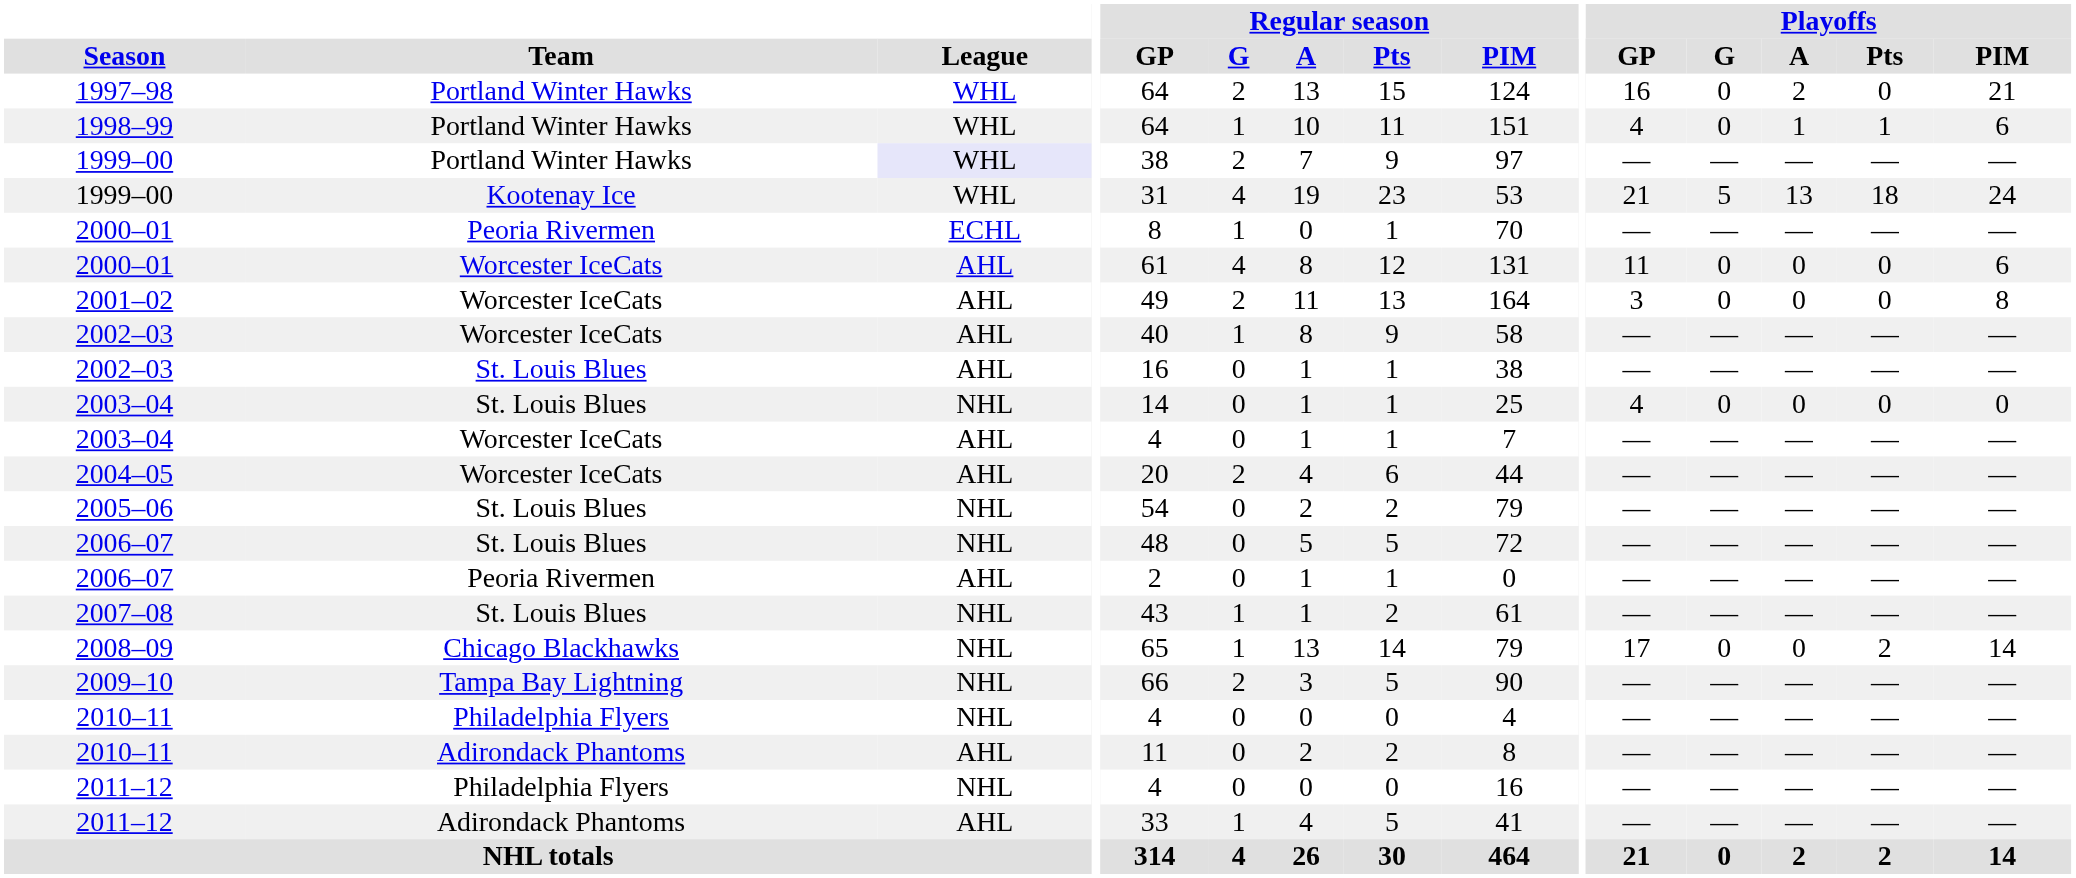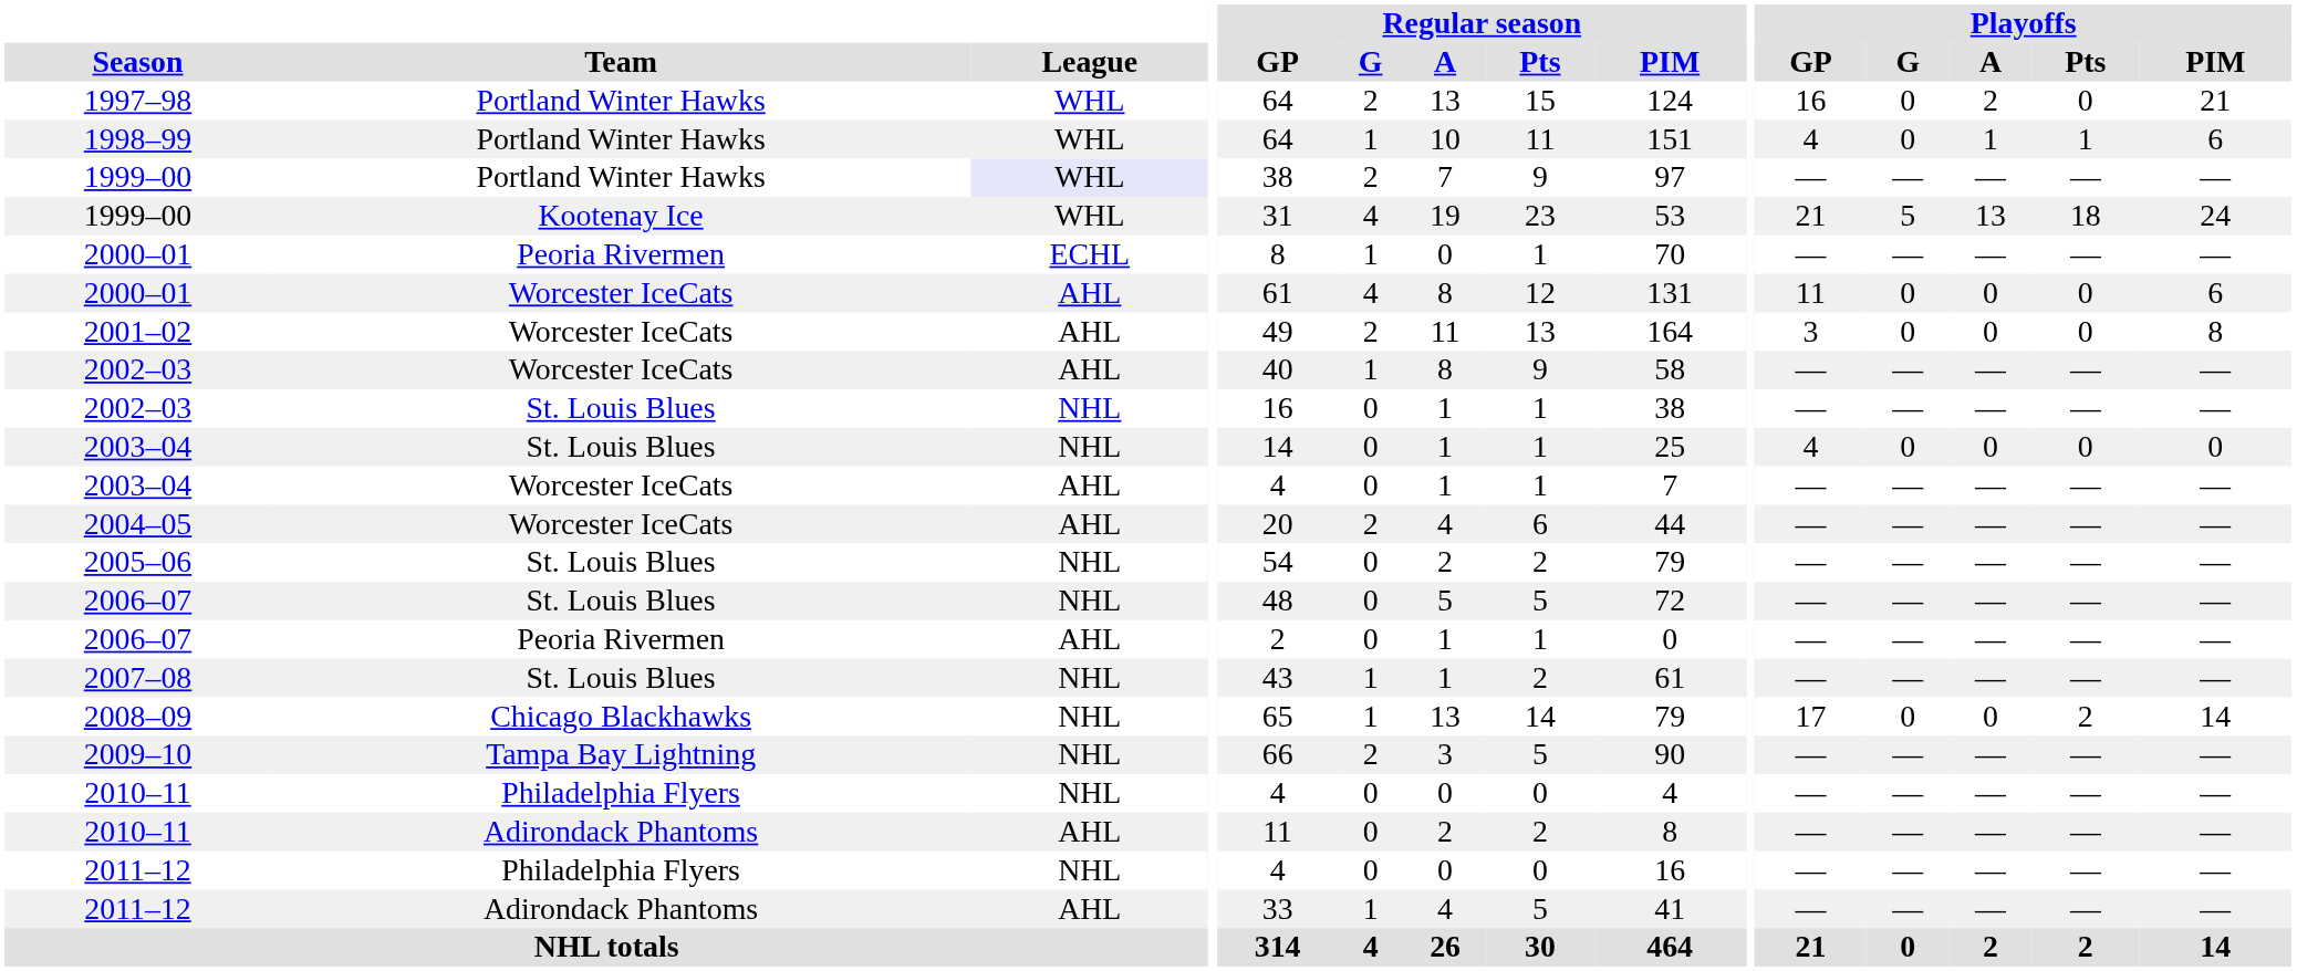 <table border="0" cellpadding="1" cellspacing="0" style="text-align:center; width:75%">
 <tr bgcolor="#e0e0e0">
 <th colspan="3" bgcolor="#ffffff"></th>
 <th rowspan="99" bgcolor="#ffffff"></th>
 <th colspan="5"><a href='#'>Regular season</a></th>
 <th rowspan="99" bgcolor="#ffffff"></th>
 <th colspan="5"><a href='#'>Playoffs</a></th>
 </tr>
 <tr bgcolor="#e0e0e0">
 <th><a href='#'>Season</a></th>
 <th>Team</th>
 <th>League</th>
 <th>GP</th>
 <th><a href='#'>G</a></th>
 <th><a href='#'>A</a></th>
 <th><a href='#'>Pts</a></th>
 <th><a href='#'>PIM</a></th>
 <th>GP</th>
 <th>G</th>
 <th>A</th>
 <th>Pts</th>
 <th>PIM</th>
 </tr>
 <tr ALIGN="center">
 <td><a href='#'>1997–98</a></td>
 <td><a href='#'>Portland Winter Hawks</a></td>
 <td><a href='#'>WHL</a></td>
 <td>64</td>
 <td>2</td>
 <td>13</td>
 <td>15</td>
 <td>124</td>
 <td>16</td>
 <td>0</td>
 <td>2</td>
 <td>0</td>
 <td>21</td>
 </tr>
 <tr ALIGN="center" bgcolor="#f0f0f0">
 <td><a href='#'>1998–99</a></td>
 <td>Portland Winter Hawks</td>
 <td>WHL</td>
 <td>64</td>
 <td>1</td>
 <td>10</td>
 <td>11</td>
 <td>151</td>
 <td>4</td>
 <td>0</td>
 <td>1</td>
 <td>1</td>
 <td>6</td>
 </tr>
 <tr ALIGN="center">
 <td><a href='#'>1999–00</a></td>
 <td>Portland Winter Hawks</td>
 <td style="background: lavender;">WHL</td>
 <td>38</td>
 <td>2</td>
 <td>7</td>
 <td>9</td>
 <td>97</td>
 <td>—</td>
 <td>—</td>
 <td>—</td>
 <td>—</td>
 <td>—</td>
 </tr>
 <tr ALIGN="center" bgcolor="#f0f0f0">
 <td>1999–00</td>
 <td><a href='#'>Kootenay Ice</a></td>
 <td>WHL</td>
 <td>31</td>
 <td>4</td>
 <td>19</td>
 <td>23</td>
 <td>53</td>
 <td>21</td>
 <td>5</td>
 <td>13</td>
 <td>18</td>
 <td>24</td>
 </tr>
 <tr ALIGN="center">
 <td><a href='#'>2000–01</a></td>
 <td><a href='#'>Peoria Rivermen</a></td>
 <td><a href='#'>ECHL</a></td>
 <td>8</td>
 <td>1</td>
 <td>0</td>
 <td>1</td>
 <td>70</td>
 <td>—</td>
 <td>—</td>
 <td>—</td>
 <td>—</td>
 <td>—</td>
 </tr>
 <tr ALIGN="center" bgcolor="#f0f0f0">
 <td><a href='#'>2000–01</a></td>
 <td><a href='#'>Worcester IceCats</a></td>
 <td><a href='#'>AHL</a></td>
 <td>61</td>
 <td>4</td>
 <td>8</td>
 <td>12</td>
 <td>131</td>
 <td>11</td>
 <td>0</td>
 <td>0</td>
 <td>0</td>
 <td>6</td>
 </tr>
 <tr ALIGN="center">
 <td><a href='#'>2001–02</a></td>
 <td>Worcester IceCats</td>
 <td>AHL</td>
 <td>49</td>
 <td>2</td>
 <td>11</td>
 <td>13</td>
 <td>164</td>
 <td>3</td>
 <td>0</td>
 <td>0</td>
 <td>0</td>
 <td>8</td>
 </tr>
 <tr ALIGN="center" bgcolor="#f0f0f0">
 <td><a href='#'>2002–03</a></td>
 <td>Worcester IceCats</td>
 <td>AHL</td>
 <td>40</td>
 <td>1</td>
 <td>8</td>
 <td>9</td>
 <td>58</td>
 <td>—</td>
 <td>—</td>
 <td>—</td>
 <td>—</td>
 <td>—</td>
 </tr>
 <tr ALIGN="center">
 <td><a href='#'>2002–03</a></td>
 <td><a href='#'>St. Louis Blues</a></td>
-<td>AHL</td>
+<td><a href='#'>NHL</a></td>
 <td>16</td>
 <td>0</td>
 <td>1</td>
 <td>1</td>
 <td>38</td>
 <td>—</td>
 <td>—</td>
 <td>—</td>
 <td>—</td>
 <td>—</td>
 </tr>
 <tr ALIGN="center" bgcolor="#f0f0f0">
 <td><a href='#'>2003–04</a></td>
 <td>St. Louis Blues</td>
 <td>NHL</td>
 <td>14</td>
 <td>0</td>
 <td>1</td>
 <td>1</td>
 <td>25</td>
 <td>4</td>
 <td>0</td>
 <td>0</td>
 <td>0</td>
 <td>0</td>
 </tr>
 <tr ALIGN="center">
 <td><a href='#'>2003–04</a></td>
 <td>Worcester IceCats</td>
 <td>AHL</td>
 <td>4</td>
 <td>0</td>
 <td>1</td>
 <td>1</td>
 <td>7</td>
 <td>—</td>
 <td>—</td>
 <td>—</td>
 <td>—</td>
 <td>—</td>
 </tr>
 <tr ALIGN="center" bgcolor="#f0f0f0">
 <td><a href='#'>2004–05</a></td>
 <td>Worcester IceCats</td>
 <td>AHL</td>
 <td>20</td>
 <td>2</td>
 <td>4</td>
 <td>6</td>
 <td>44</td>
 <td>—</td>
 <td>—</td>
 <td>—</td>
 <td>—</td>
 <td>—</td>
 </tr>
 <tr ALIGN="center">
 <td><a href='#'>2005–06</a></td>
 <td>St. Louis Blues</td>
 <td>NHL</td>
 <td>54</td>
 <td>0</td>
 <td>2</td>
 <td>2</td>
 <td>79</td>
 <td>—</td>
 <td>—</td>
 <td>—</td>
 <td>—</td>
 <td>—</td>
 </tr>
 <tr ALIGN="center" bgcolor="#f0f0f0">
 <td><a href='#'>2006–07</a></td>
 <td>St. Louis Blues</td>
 <td>NHL</td>
 <td>48</td>
 <td>0</td>
 <td>5</td>
 <td>5</td>
 <td>72</td>
 <td>—</td>
 <td>—</td>
 <td>—</td>
 <td>—</td>
 <td>—</td>
 </tr>
 <tr ALIGN="center">
 <td><a href='#'>2006–07</a></td>
 <td>Peoria Rivermen</td>
 <td>AHL</td>
 <td>2</td>
 <td>0</td>
 <td>1</td>
 <td>1</td>
 <td>0</td>
 <td>—</td>
 <td>—</td>
 <td>—</td>
 <td>—</td>
 <td>—</td>
 </tr>
 <tr ALIGN="center" bgcolor="#f0f0f0">
 <td><a href='#'>2007–08</a></td>
 <td>St. Louis Blues</td>
 <td>NHL</td>
 <td>43</td>
 <td>1</td>
 <td>1</td>
 <td>2</td>
 <td>61</td>
 <td>—</td>
 <td>—</td>
 <td>—</td>
 <td>—</td>
 <td>—</td>
 </tr>
 <tr ALIGN="center">
 <td><a href='#'>2008–09</a></td>
 <td><a href='#'>Chicago Blackhawks</a></td>
 <td>NHL</td>
 <td>65</td>
 <td>1</td>
 <td>13</td>
 <td>14</td>
 <td>79</td>
 <td>17</td>
 <td>0</td>
 <td>0</td>
 <td>2</td>
 <td>14</td>
 </tr>
 <tr ALIGN="center" bgcolor="#f0f0f0">
 <td><a href='#'>2009–10</a></td>
 <td><a href='#'>Tampa Bay Lightning</a></td>
 <td>NHL</td>
 <td>66</td>
 <td>2</td>
 <td>3</td>
 <td>5</td>
 <td>90</td>
 <td>—</td>
 <td>—</td>
 <td>—</td>
 <td>—</td>
 <td>—</td>
 </tr>
 <tr ALIGN="center">
 <td><a href='#'>2010–11</a></td>
 <td><a href='#'>Philadelphia Flyers</a></td>
 <td>NHL</td>
 <td>4</td>
 <td>0</td>
 <td>0</td>
 <td>0</td>
 <td>4</td>
 <td>—</td>
 <td>—</td>
 <td>—</td>
 <td>—</td>
 <td>—</td>
 </tr>
 <tr ALIGN="center" bgcolor="#f0f0f0">
 <td><a href='#'>2010–11</a></td>
 <td><a href='#'>Adirondack Phantoms</a></td>
 <td>AHL</td>
 <td>11</td>
 <td>0</td>
 <td>2</td>
 <td>2</td>
 <td>8</td>
 <td>—</td>
 <td>—</td>
 <td>—</td>
 <td>—</td>
 <td>—</td>
 </tr>
 <tr ALIGN="center">
 <td><a href='#'>2011–12</a></td>
 <td>Philadelphia Flyers</td>
 <td>NHL</td>
 <td>4</td>
 <td>0</td>
 <td>0</td>
 <td>0</td>
 <td>16</td>
 <td>—</td>
 <td>—</td>
 <td>—</td>
 <td>—</td>
 <td>—</td>
 </tr>
 <tr ALIGN="center" bgcolor="#f0f0f0">
 <td><a href='#'>2011–12</a></td>
 <td>Adirondack Phantoms</td>
 <td>AHL</td>
 <td>33</td>
 <td>1</td>
 <td>4</td>
 <td>5</td>
 <td>41</td>
 <td>—</td>
 <td>—</td>
 <td>—</td>
 <td>—</td>
 <td>—</td>
 </tr>
 <tr ALIGN="center" bgcolor="#e0e0e0">
 <th colspan="3">NHL totals</th>
 <th>314</th>
 <th>4</th>
 <th>26</th>
 <th>30</th>
 <th>464</th>
 <th>21</th>
 <th>0</th>
 <th>2</th>
 <th>2</th>
 <th>14</th>
 </tr>
 </table>
